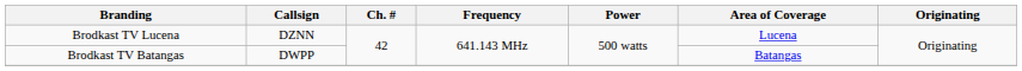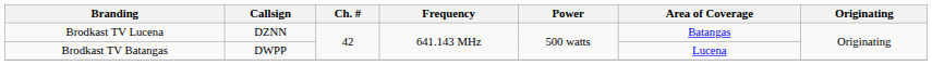 <table class="wikitable" style="width:100%; text-align:center;">
 <tr>
 <th>Branding</th>
 <th>Callsign</th>
 <th>Ch. #</th>
 <th>Frequency</th>
 <th>Power</th>
 <th class="unsortable">Area of Coverage</th>
 <th>Originating</th>
 </tr>
 <tr>
 <td>Brodkast TV Lucena</td>
 <td>DZNN</td>
 <td rowspan=2>42</td>
 <td rowspan=2>641.143 MHz</td>
 <td rowspan=2>500 watts</td>
-<td><a href='#'>Lucena</a></td>
+<td><a href='#'>Batangas</a></td>
 <td rowspan=2>Originating</td>
 </tr>
 <tr>
 <td>Brodkast TV Batangas</td>
 <td>DWPP</td>
-<td><a href='#'>Batangas</a></td>
+<td><a href='#'>Lucena</a></td>
 </tr>
 <tr>
 </tr>
 </table>
